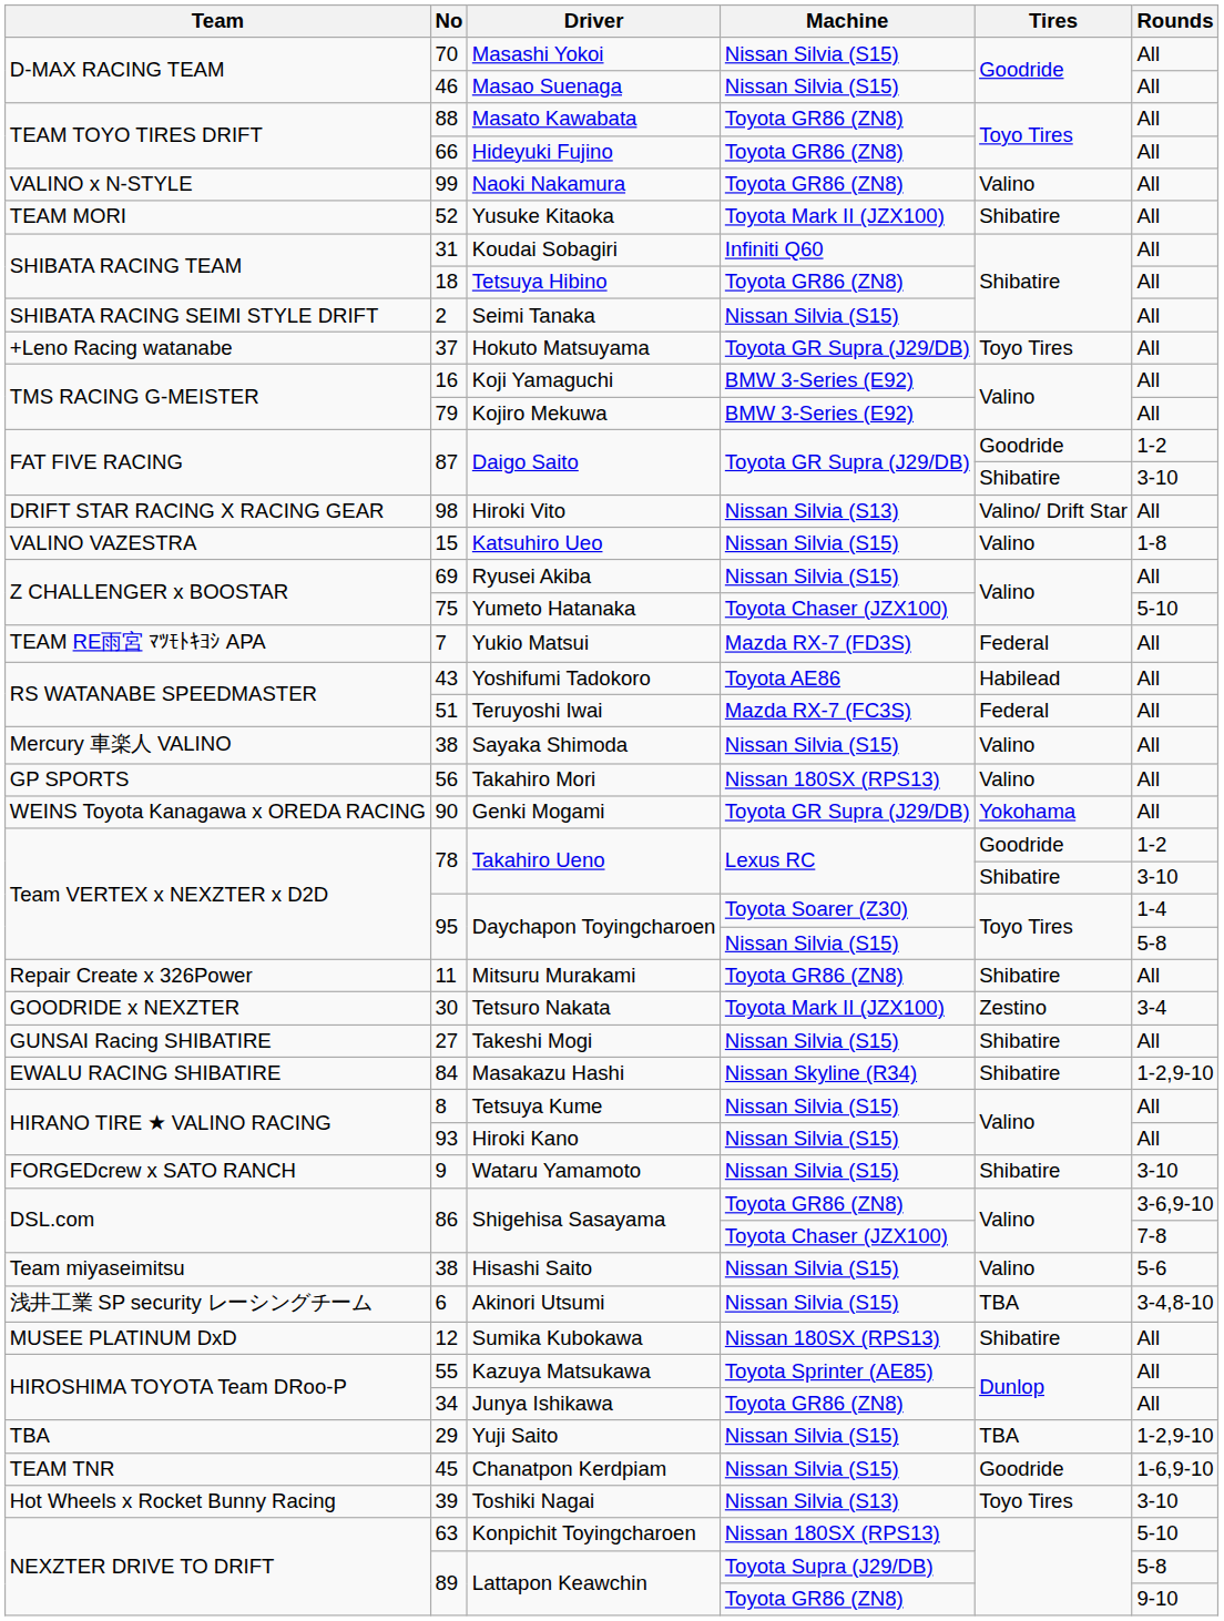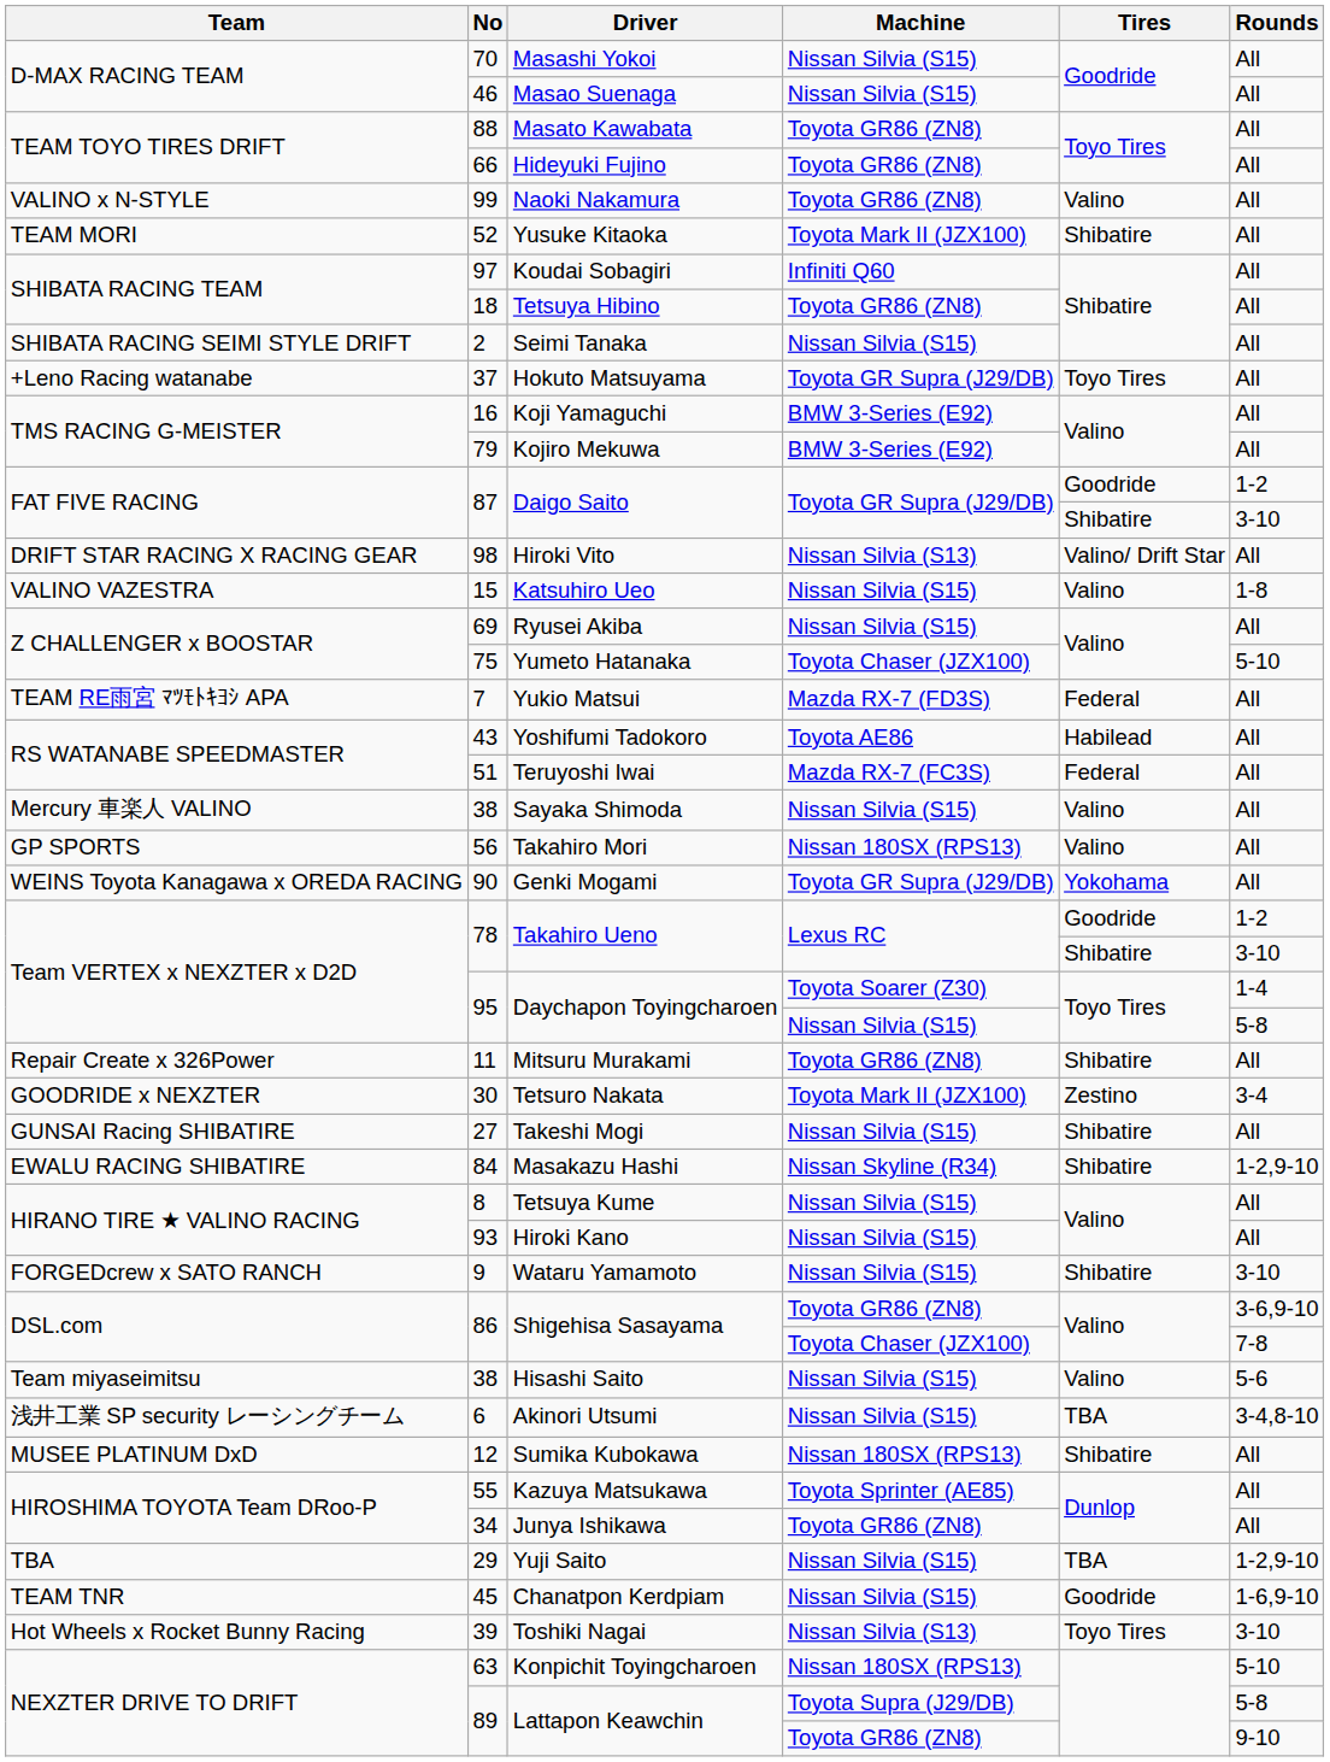 <table class="wikitable">
 <tr>
 <th>Team</th>
 <th>No</th>
 <th>Driver</th>
 <th>Machine</th>
 <th>Tires</th>
 <th>Rounds</th>
 </tr>
 <tr>
 <td rowspan="2">D-MAX RACING TEAM</td>
 <td>70</td>
 <td> <a href='#'>Masashi Yokoi</a></td>
 <td><a href='#'>Nissan Silvia (S15)</a></td>
 <td rowspan="2"><a href='#'>Goodride</a></td>
 <td>All</td>
 </tr>
 <tr>
 <td>46</td>
 <td> <a href='#'>Masao Suenaga</a></td>
 <td><a href='#'>Nissan Silvia (S15)</a></td>
 <td>All</td>
 </tr>
 <tr>
 <td rowspan="2">TEAM TOYO TIRES DRIFT</td>
 <td>88</td>
 <td> <a href='#'>Masato Kawabata</a></td>
 <td><a href='#'>Toyota GR86 (ZN8)</a></td>
 <td rowspan="2"><a href='#'>Toyo Tires</a></td>
 <td>All</td>
 </tr>
 <tr>
 <td>66</td>
 <td> <a href='#'>Hideyuki Fujino</a></td>
 <td><a href='#'>Toyota GR86 (ZN8)</a></td>
 <td>All</td>
 </tr>
 <tr>
 <td>VALINO x N-STYLE</td>
 <td>99</td>
 <td> <a href='#'>Naoki Nakamura</a></td>
 <td><a href='#'>Toyota GR86 (ZN8)</a></td>
 <td>Valino</td>
 <td>All</td>
 </tr>
 <tr>
 <td>TEAM MORI</td>
 <td>52</td>
 <td> Yusuke Kitaoka</td>
 <td><a href='#'>Toyota Mark II (JZX100)</a></td>
 <td>Shibatire</td>
 <td>All</td>
 </tr>
 <tr>
 <td rowspan="2">SHIBATA RACING TEAM</td>
-<td>31</td>
+<td>97</td>
 <td> Koudai Sobagiri</td>
 <td><a href='#'>Infiniti Q60</a></td>
 <td rowspan="3">Shibatire</td>
 <td>All</td>
 </tr>
 <tr>
 <td>18</td>
 <td> <a href='#'>Tetsuya Hibino</a></td>
 <td><a href='#'>Toyota GR86 (ZN8)</a></td>
 <td>All</td>
 </tr>
 <tr>
 <td>SHIBATA RACING SEIMI STYLE DRIFT</td>
 <td>2</td>
 <td> Seimi Tanaka</td>
 <td><a href='#'>Nissan Silvia (S15)</a></td>
 <td>All</td>
 </tr>
 <tr>
 <td>+Leno Racing watanabe</td>
 <td>37</td>
 <td> Hokuto Matsuyama</td>
 <td><a href='#'>Toyota GR Supra (J29/DB)</a></td>
 <td>Toyo Tires</td>
 <td>All</td>
 </tr>
 <tr>
 <td rowspan="2">TMS RACING G-MEISTER</td>
 <td>16</td>
 <td> Koji Yamaguchi</td>
 <td><a href='#'>BMW 3-Series (E92)</a></td>
 <td rowspan="2">Valino</td>
 <td>All</td>
 </tr>
 <tr>
 <td>79</td>
 <td> Kojiro Mekuwa</td>
 <td><a href='#'>BMW 3-Series (E92)</a></td>
 <td>All</td>
 </tr>
 <tr>
 <td rowspan="2">FAT FIVE RACING</td>
 <td rowspan="2">87</td>
 <td rowspan="2"> <a href='#'>Daigo Saito</a></td>
 <td rowspan="2"><a href='#'>Toyota GR Supra (J29/DB)</a></td>
 <td>Goodride</td>
 <td>1-2</td>
 </tr>
 <tr>
 <td>Shibatire</td>
 <td>3-10</td>
 </tr>
 <tr>
 <td>DRIFT STAR RACING X RACING GEAR</td>
 <td>98</td>
 <td> Hiroki Vito</td>
 <td><a href='#'>Nissan Silvia (S13)</a></td>
 <td>Valino/ Drift Star</td>
 <td>All</td>
 </tr>
 <tr>
 <td>VALINO VAZESTRA</td>
 <td>15</td>
 <td> <a href='#'>Katsuhiro Ueo</a></td>
 <td><a href='#'>Nissan Silvia (S15)</a></td>
 <td>Valino</td>
 <td>1-8</td>
 </tr>
 <tr>
 <td rowspan="2">Z CHALLENGER x BOOSTAR</td>
 <td>69</td>
 <td> Ryusei Akiba</td>
 <td><a href='#'>Nissan Silvia (S15)</a></td>
 <td rowspan="2">Valino</td>
 <td>All</td>
 </tr>
 <tr>
 <td>75</td>
 <td> Yumeto Hatanaka</td>
 <td><a href='#'>Toyota Chaser (JZX100)</a></td>
 <td>5-10</td>
 </tr>
 <tr>
 <td>TEAM <a href='#'>RE雨宮</a> ﾏﾂﾓﾄｷﾖｼ APA</td>
 <td>7</td>
 <td> Yukio Matsui</td>
 <td><a href='#'>Mazda RX-7 (FD3S)</a></td>
 <td>Federal</td>
 <td>All</td>
 </tr>
 <tr>
 <td rowspan="2">RS WATANABE SPEEDMASTER</td>
 <td>43</td>
 <td> Yoshifumi Tadokoro</td>
 <td><a href='#'>Toyota AE86</a></td>
 <td>Habilead</td>
 <td>All</td>
 </tr>
 <tr>
 <td>51</td>
 <td> Teruyoshi Iwai</td>
 <td><a href='#'>Mazda RX-7 (FC3S)</a></td>
 <td>Federal</td>
 <td>All</td>
 </tr>
 <tr>
 <td>Mercury 車楽人 VALINO</td>
 <td>38</td>
 <td> Sayaka Shimoda</td>
 <td><a href='#'>Nissan Silvia (S15)</a></td>
 <td>Valino</td>
 <td>All</td>
 </tr>
 <tr>
 <td>GP SPORTS</td>
 <td>56</td>
 <td> Takahiro Mori</td>
 <td><a href='#'>Nissan 180SX (RPS13)</a></td>
 <td>Valino</td>
 <td>All</td>
 </tr>
 <tr>
 <td>WEINS Toyota Kanagawa x  OREDA RACING</td>
 <td>90</td>
 <td> Genki Mogami</td>
 <td><a href='#'>Toyota GR Supra (J29/DB)</a></td>
 <td><a href='#'>Yokohama</a></td>
 <td>All</td>
 </tr>
 <tr>
 <td rowspan="4">Team VERTEX x NEXZTER x D2D</td>
 <td rowspan="2">78</td>
 <td rowspan="2"> <a href='#'>Takahiro Ueno</a></td>
 <td rowspan="2"><a href='#'>Lexus RC</a></td>
 <td>Goodride</td>
 <td>1-2</td>
 </tr>
 <tr>
 <td>Shibatire</td>
 <td>3-10</td>
 </tr>
 <tr>
 <td rowspan="2">95</td>
 <td rowspan="2">  Daychapon Toyingcharoen</td>
 <td><a href='#'>Toyota Soarer (Z30)</a></td>
 <td rowspan="2">Toyo Tires</td>
 <td>1-4</td>
 </tr>
 <tr>
 <td><a href='#'>Nissan Silvia (S15)</a></td>
 <td>5-8</td>
 </tr>
 <tr>
 <td>Repair Create x 326Power</td>
 <td>11</td>
 <td> Mitsuru Murakami</td>
 <td><a href='#'>Toyota GR86 (ZN8)</a></td>
 <td>Shibatire</td>
 <td>All</td>
 </tr>
 <tr>
 <td>GOODRIDE x NEXZTER</td>
 <td>30</td>
 <td> Tetsuro Nakata</td>
 <td><a href='#'>Toyota Mark II (JZX100)</a></td>
 <td>Zestino</td>
 <td>3-4</td>
 </tr>
 <tr>
 <td>GUNSAI Racing SHIBATIRE</td>
 <td>27</td>
 <td> Takeshi Mogi</td>
 <td><a href='#'>Nissan Silvia (S15)</a></td>
 <td>Shibatire</td>
 <td>All</td>
 </tr>
 <tr>
 <td>EWALU RACING SHIBATIRE</td>
 <td>84</td>
 <td> Masakazu Hashi</td>
 <td><a href='#'>Nissan Skyline (R34)</a></td>
 <td>Shibatire</td>
 <td>1-2,9-10</td>
 </tr>
 <tr>
 <td rowspan="2">HIRANO TIRE ★ VALINO RACING</td>
 <td>8</td>
 <td> Tetsuya Kume</td>
 <td><a href='#'>Nissan Silvia (S15)</a></td>
 <td rowspan="2">Valino</td>
 <td>All</td>
 </tr>
 <tr>
 <td>93</td>
 <td> Hiroki Kano</td>
 <td><a href='#'>Nissan Silvia (S15)</a></td>
 <td>All</td>
 </tr>
 <tr>
 <td>FORGEDcrew x SATO RANCH</td>
 <td>9</td>
 <td> Wataru Yamamoto</td>
 <td><a href='#'>Nissan Silvia (S15)</a></td>
 <td>Shibatire</td>
 <td>3-10</td>
 </tr>
 <tr>
 <td rowspan="2">DSL.com</td>
 <td rowspan="2">86</td>
 <td rowspan="2"> Shigehisa Sasayama</td>
 <td><a href='#'>Toyota GR86 (ZN8)</a></td>
 <td rowspan="2">Valino</td>
 <td>3-6,9-10</td>
 </tr>
 <tr>
 <td><a href='#'>Toyota Chaser (JZX100)</a></td>
 <td>7-8</td>
 </tr>
 <tr>
 <td>Team miyaseimitsu</td>
 <td>38</td>
 <td> Hisashi Saito</td>
 <td><a href='#'>Nissan Silvia (S15)</a></td>
 <td>Valino</td>
 <td>5-6</td>
 </tr>
 <tr>
 <td>浅井工業 SP security レーシングチーム</td>
 <td>6</td>
 <td> Akinori Utsumi</td>
 <td><a href='#'>Nissan Silvia (S15)</a></td>
 <td>TBA</td>
 <td>3-4,8-10</td>
 </tr>
 <tr>
 <td>MUSEE PLATINUM DxD</td>
 <td>12</td>
 <td> Sumika Kubokawa</td>
 <td><a href='#'>Nissan 180SX (RPS13)</a></td>
 <td>Shibatire</td>
 <td>All</td>
 </tr>
 <tr>
 <td rowspan="2">HIROSHIMA TOYOTA Team DRoo-P</td>
 <td>55</td>
 <td> Kazuya Matsukawa</td>
 <td><a href='#'>Toyota Sprinter (AE85)</a></td>
 <td rowspan="2"><a href='#'>Dunlop</a></td>
 <td>All</td>
 </tr>
 <tr>
 <td>34</td>
 <td> Junya Ishikawa</td>
 <td><a href='#'>Toyota GR86 (ZN8)</a></td>
 <td>All</td>
 </tr>
 <tr>
 <td>TBA</td>
 <td>29</td>
 <td> Yuji Saito</td>
 <td><a href='#'>Nissan Silvia (S15)</a></td>
 <td>TBA</td>
 <td>1-2,9-10</td>
 </tr>
 <tr>
 <td>TEAM TNR</td>
 <td>45</td>
 <td> Chanatpon Kerdpiam</td>
 <td><a href='#'>Nissan Silvia (S15)</a></td>
 <td>Goodride</td>
 <td>1-6,9-10</td>
 </tr>
 <tr>
 <td>Hot Wheels x Rocket Bunny Racing</td>
 <td>39</td>
 <td>Toshiki Nagai</td>
 <td><a href='#'>Nissan Silvia (S13)</a></td>
 <td>Toyo Tires</td>
 <td>3-10</td>
 </tr>
 <tr>
 <td rowspan="3">NEXZTER DRIVE TO DRIFT</td>
 <td>63</td>
 <td> Konpichit Toyingcharoen</td>
 <td><a href='#'>Nissan 180SX (RPS13)</a></td>
 <td rowspan="3"></td>
 <td>5-10</td>
 </tr>
 <tr>
 <td rowspan="2">89</td>
 <td rowspan="2"> Lattapon Keawchin</td>
 <td><a href='#'>Toyota Supra (J29/DB)</a></td>
 <td>5-8</td>
 </tr>
 <tr>
 <td><a href='#'>Toyota GR86 (ZN8)</a></td>
 <td>9-10</td>
 </tr>
 </table>
